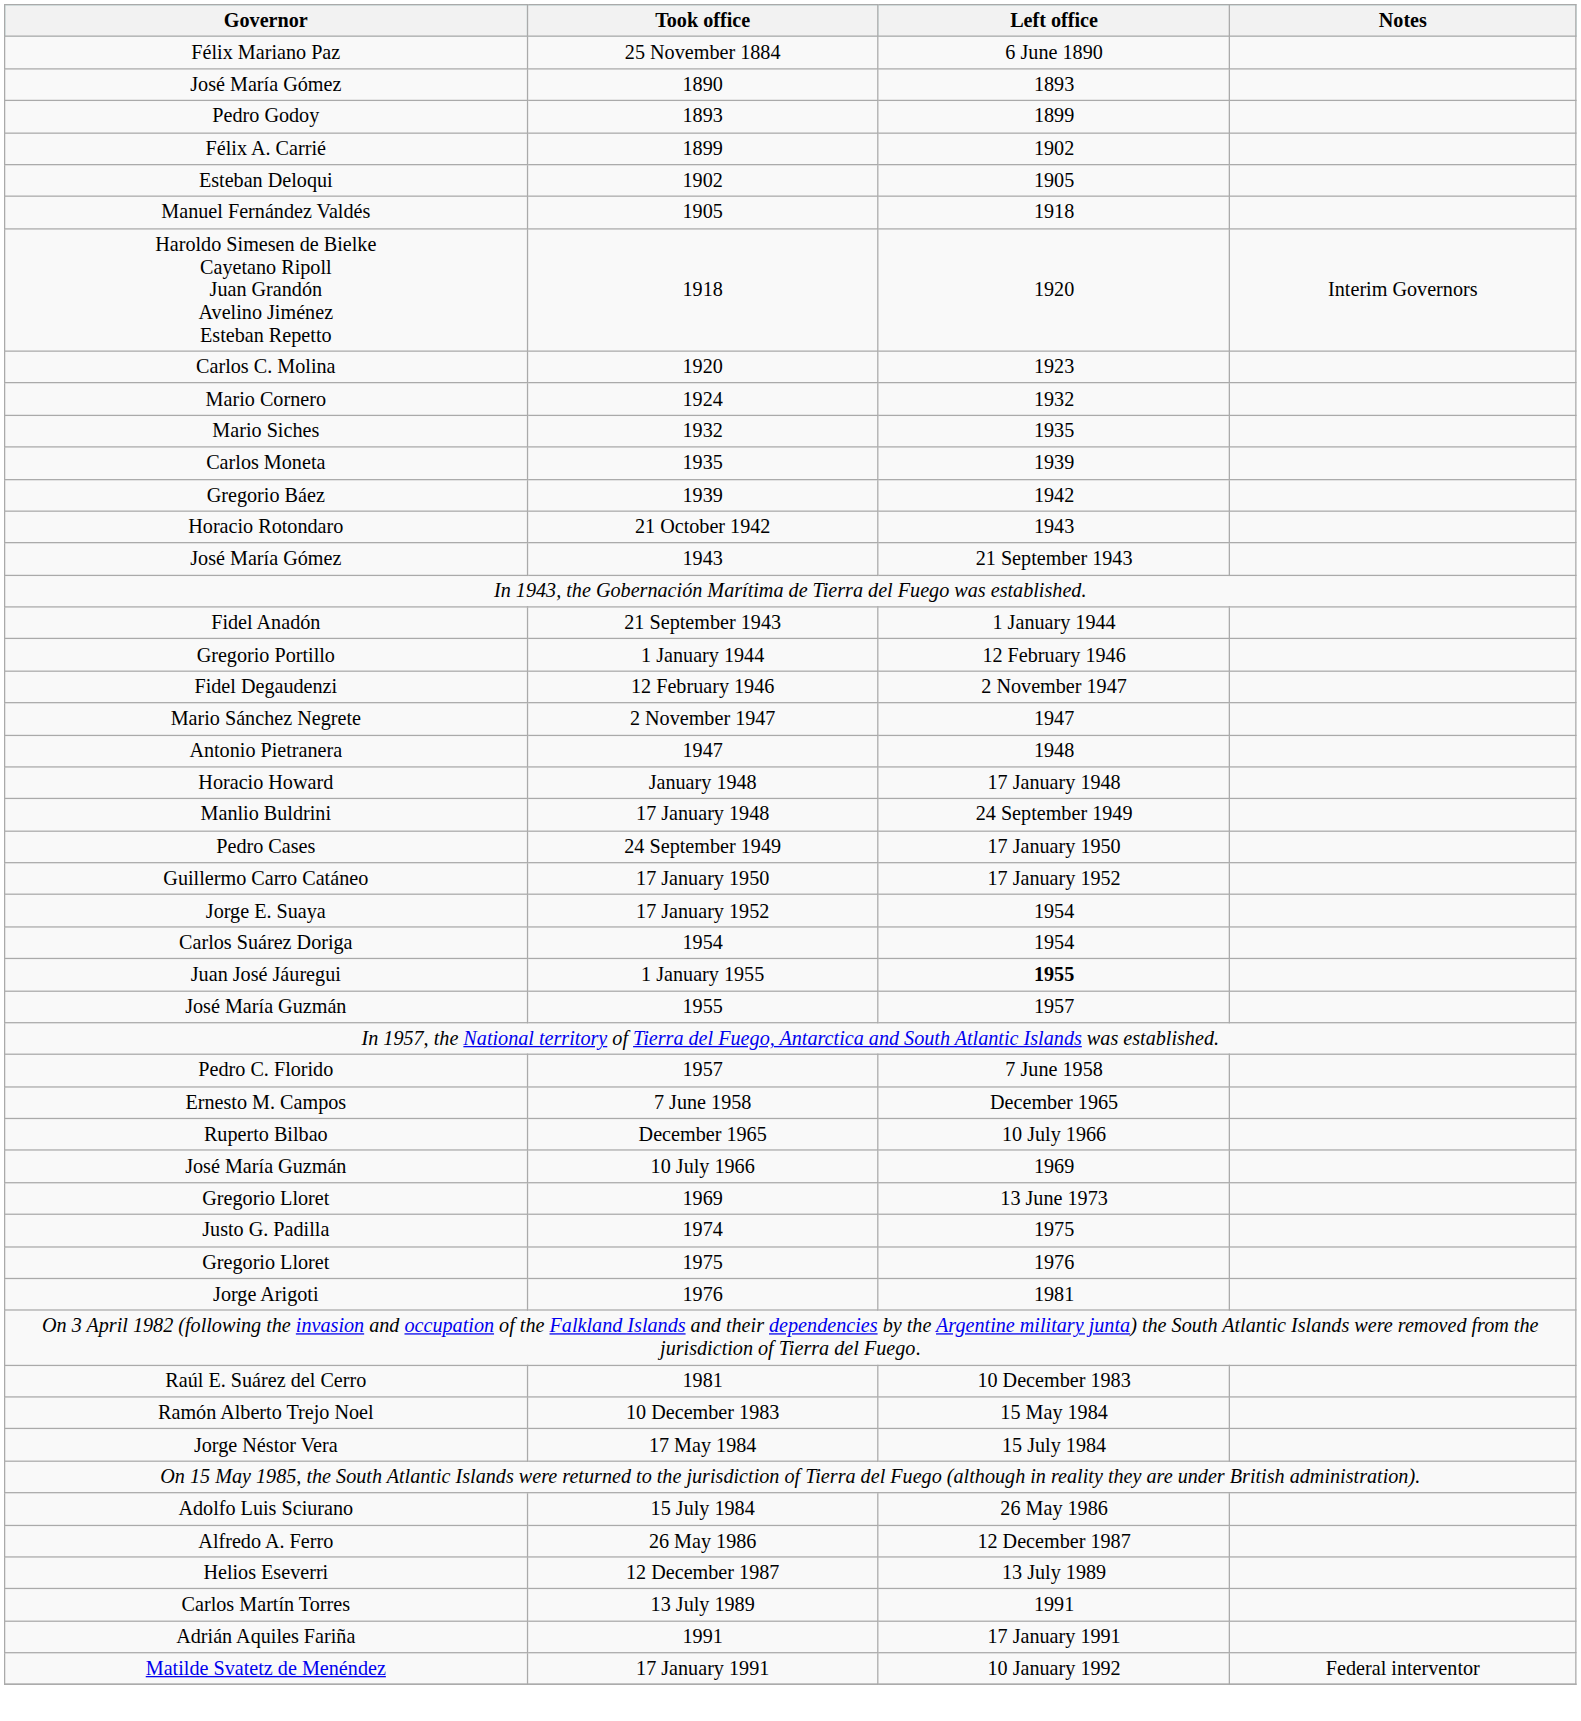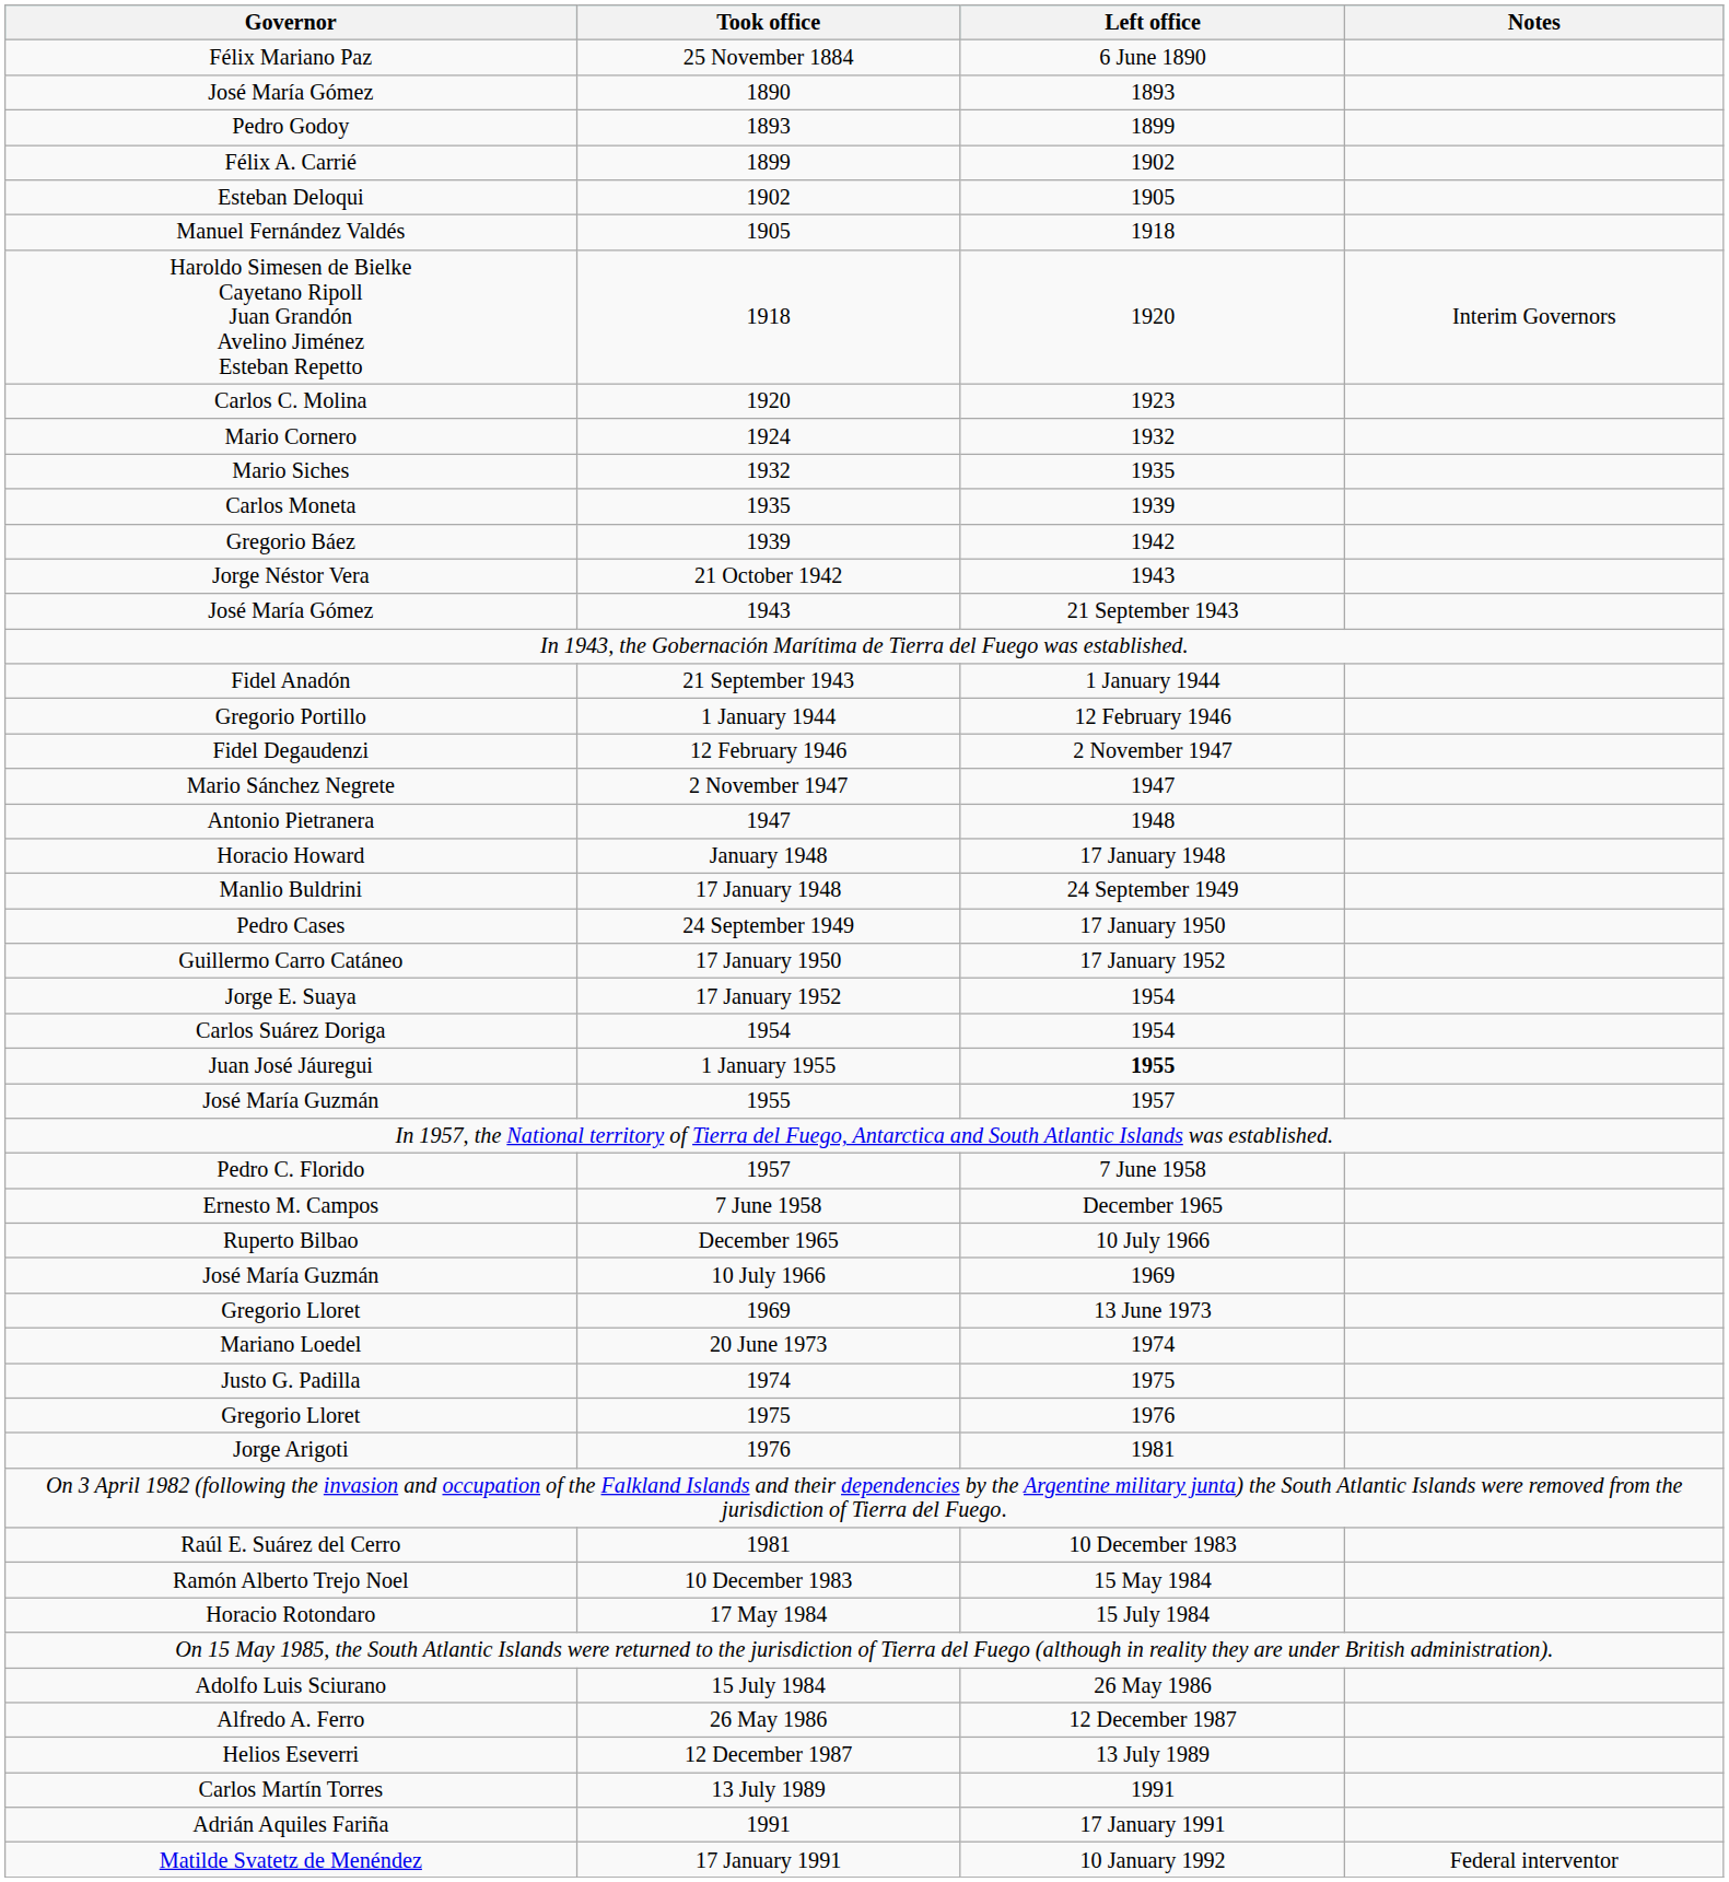 <table class="wikitable" style="text-align:center">
 <tr bgcolor="#88cccc">
 <th>Governor</th>
 <th>Took office</th>
 <th>Left office</th>
 <th>Notes</th>
 </tr>
 <tr>
 <td>Félix Mariano Paz</td>
 <td>25 November 1884</td>
 <td>6 June 1890</td>
 <td></td>
 </tr>
 <tr>
 <td>José María Gómez</td>
 <td>1890</td>
 <td>1893</td>
 <td></td>
 </tr>
 <tr>
 <td>Pedro Godoy</td>
 <td>1893</td>
 <td>1899</td>
 <td></td>
 </tr>
 <tr>
 <td>Félix A. Carrié</td>
 <td>1899</td>
 <td>1902</td>
 <td></td>
 </tr>
 <tr>
 <td>Esteban Deloqui</td>
 <td>1902</td>
 <td>1905</td>
 <td></td>
 </tr>
 <tr>
 <td>Manuel Fernández Valdés</td>
 <td>1905</td>
 <td>1918</td>
 <td></td>
 </tr>
 <tr>
 <td>Haroldo Simesen de Bielke<br>Cayetano Ripoll<br>Juan Grandón<br>Avelino Jiménez<br>Esteban Repetto</td>
 <td>1918</td>
 <td>1920</td>
 <td>Interim Governors</td>
 </tr>
 <tr>
 <td>Carlos C. Molina</td>
 <td>1920</td>
 <td>1923</td>
 <td></td>
 </tr>
 <tr>
 <td>Mario Cornero</td>
 <td>1924</td>
 <td>1932</td>
 <td></td>
 </tr>
 <tr>
 <td>Mario Siches</td>
 <td>1932</td>
 <td>1935</td>
 <td></td>
 </tr>
 <tr>
 <td>Carlos Moneta</td>
 <td>1935</td>
 <td>1939</td>
 <td></td>
 </tr>
 <tr>
 <td>Gregorio Báez</td>
 <td>1939</td>
 <td>1942</td>
 <td></td>
 </tr>
 <tr>
-<td>Horacio Rotondaro</td>
+<td>Jorge Néstor Vera</td>
 <td>21 October 1942</td>
 <td>1943</td>
 <td></td>
 </tr>
 <tr>
 <td>José María Gómez</td>
 <td>1943</td>
 <td>21 September 1943</td>
 <td></td>
 </tr>
 <tr>
 <td colspan="4" align="center"><em>In 1943, the Gobernación Marítima de Tierra del Fuego was established.</em></td>
 </tr>
 <tr>
 <td>Fidel Anadón</td>
 <td>21 September 1943</td>
 <td>1 January 1944</td>
 <td></td>
 </tr>
 <tr>
 <td>Gregorio Portillo</td>
 <td>1 January 1944</td>
 <td>12 February 1946</td>
 <td></td>
 </tr>
 <tr>
 <td>Fidel Degaudenzi</td>
 <td>12 February 1946</td>
 <td>2 November 1947</td>
 <td></td>
 </tr>
 <tr>
 <td>Mario Sánchez Negrete</td>
 <td>2 November 1947</td>
 <td>1947</td>
 <td></td>
 </tr>
 <tr>
 <td>Antonio Pietranera</td>
 <td>1947</td>
 <td>1948</td>
 <td></td>
 </tr>
 <tr>
 <td>Horacio Howard</td>
 <td>January 1948</td>
 <td>17 January 1948</td>
 <td></td>
 </tr>
 <tr>
 <td>Manlio Buldrini</td>
 <td>17 January 1948</td>
 <td>24 September 1949</td>
 <td></td>
 </tr>
 <tr>
 <td>Pedro Cases</td>
 <td>24 September 1949</td>
 <td>17 January 1950</td>
 <td></td>
 </tr>
 <tr>
 <td>Guillermo Carro Catáneo</td>
 <td>17 January 1950</td>
 <td>17 January 1952</td>
 <td></td>
 </tr>
 <tr>
 <td>Jorge E. Suaya</td>
 <td>17 January 1952</td>
 <td>1954</td>
 <td></td>
 </tr>
 <tr>
 <td>Carlos Suárez Doriga</td>
 <td>1954</td>
 <td>1954</td>
 <td></td>
 </tr>
 <tr>
 <td>Juan José Jáuregui</td>
 <td>1 January 1955</td>
 <td><strong>1955</strong></td>
 <td></td>
 </tr>
 <tr>
 <td>José María Guzmán</td>
 <td>1955</td>
 <td>1957</td>
 <td></td>
 </tr>
 <tr>
 <td colspan="4" align="center"><em>In 1957, the <a href='#'>National territory</a> of <a href='#'>Tierra del Fuego, Antarctica and South Atlantic Islands</a> was established.</em></td>
 </tr>
 <tr>
 <td>Pedro C. Florido</td>
 <td>1957</td>
 <td>7 June 1958</td>
 <td></td>
 </tr>
 <tr>
 <td>Ernesto M. Campos</td>
 <td>7 June 1958</td>
 <td>December 1965</td>
 <td></td>
 </tr>
 <tr>
 <td>Ruperto Bilbao</td>
 <td>December 1965</td>
 <td>10 July 1966</td>
 <td></td>
 </tr>
 <tr>
 <td>José María Guzmán</td>
 <td>10 July 1966</td>
 <td>1969</td>
 <td></td>
 </tr>
 <tr>
 <td>Gregorio Lloret</td>
 <td>1969</td>
 <td>13 June 1973</td>
 <td></td>
 </tr>
 <tr>
+<td>Mariano Loedel</td>
+<td>20 June 1973</td>
+<td>1974</td>
+<td></td>
+</tr>
+<tr>
 <td>Justo G. Padilla</td>
 <td>1974</td>
 <td>1975</td>
 <td></td>
 </tr>
 <tr>
 <td>Gregorio Lloret</td>
 <td>1975</td>
 <td>1976</td>
 <td></td>
 </tr>
 <tr>
 <td>Jorge Arigoti</td>
 <td>1976</td>
 <td>1981</td>
 <td></td>
 </tr>
 <tr>
 <td colspan="4" align="center"><em>On 3 April 1982 (following the <a href='#'>invasion</a> and <a href='#'>occupation</a> of the <a href='#'>Falkland Islands</a> and their <a href='#'>dependencies</a> by the <a href='#'>Argentine military junta</a>) the South Atlantic Islands were removed from the jurisdiction of Tierra del Fuego</em>.</td>
 </tr>
 <tr>
 <td>Raúl E. Suárez del Cerro</td>
 <td>1981</td>
 <td>10 December 1983</td>
 <td></td>
 </tr>
 <tr>
 <td>Ramón Alberto Trejo Noel</td>
 <td>10 December 1983</td>
 <td>15 May 1984</td>
 <td></td>
 </tr>
 <tr>
-<td>Jorge Néstor Vera</td>
+<td>Horacio Rotondaro</td>
 <td>17 May 1984</td>
 <td>15 July 1984</td>
 <td></td>
 </tr>
 <tr>
 <td colspan="4" align="center"><em>On 15 May 1985, the South Atlantic Islands were returned to the jurisdiction of Tierra del Fuego (although in reality they are under British administration).</em></td>
 </tr>
 <tr>
 <td>Adolfo Luis Sciurano</td>
 <td>15 July 1984</td>
 <td>26 May 1986</td>
 <td></td>
 </tr>
 <tr>
 <td>Alfredo A. Ferro</td>
 <td>26 May 1986</td>
 <td>12 December 1987</td>
 <td></td>
 </tr>
 <tr>
 <td>Helios Eseverri</td>
 <td>12 December 1987</td>
 <td>13 July 1989</td>
 <td></td>
 </tr>
 <tr>
 <td>Carlos Martín Torres</td>
 <td>13 July 1989</td>
 <td>1991</td>
 <td></td>
 </tr>
 <tr>
 <td>Adrián Aquiles Fariña</td>
 <td>1991</td>
 <td>17 January 1991</td>
 <td></td>
 </tr>
 <tr>
 <td><a href='#'>Matilde Svatetz de Menéndez</a></td>
 <td>17 January 1991</td>
 <td>10 January 1992</td>
 <td>Federal interventor</td>
 </tr>
 <tr>
 </tr>
 </table>
